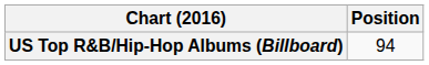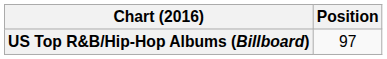 <table class="wikitable plainrowheaders" style="text-align:center">
 <tr>
 <th scope="col">Chart (2016)</th>
 <th scope="col">Position</th>
 </tr>
 <tr>
 <th scope="row">US Top R&B/Hip-Hop Albums (<em>Billboard</em>)</th>
-<td>94</td>
+<td>97</td>
 </tr>
 </table>
